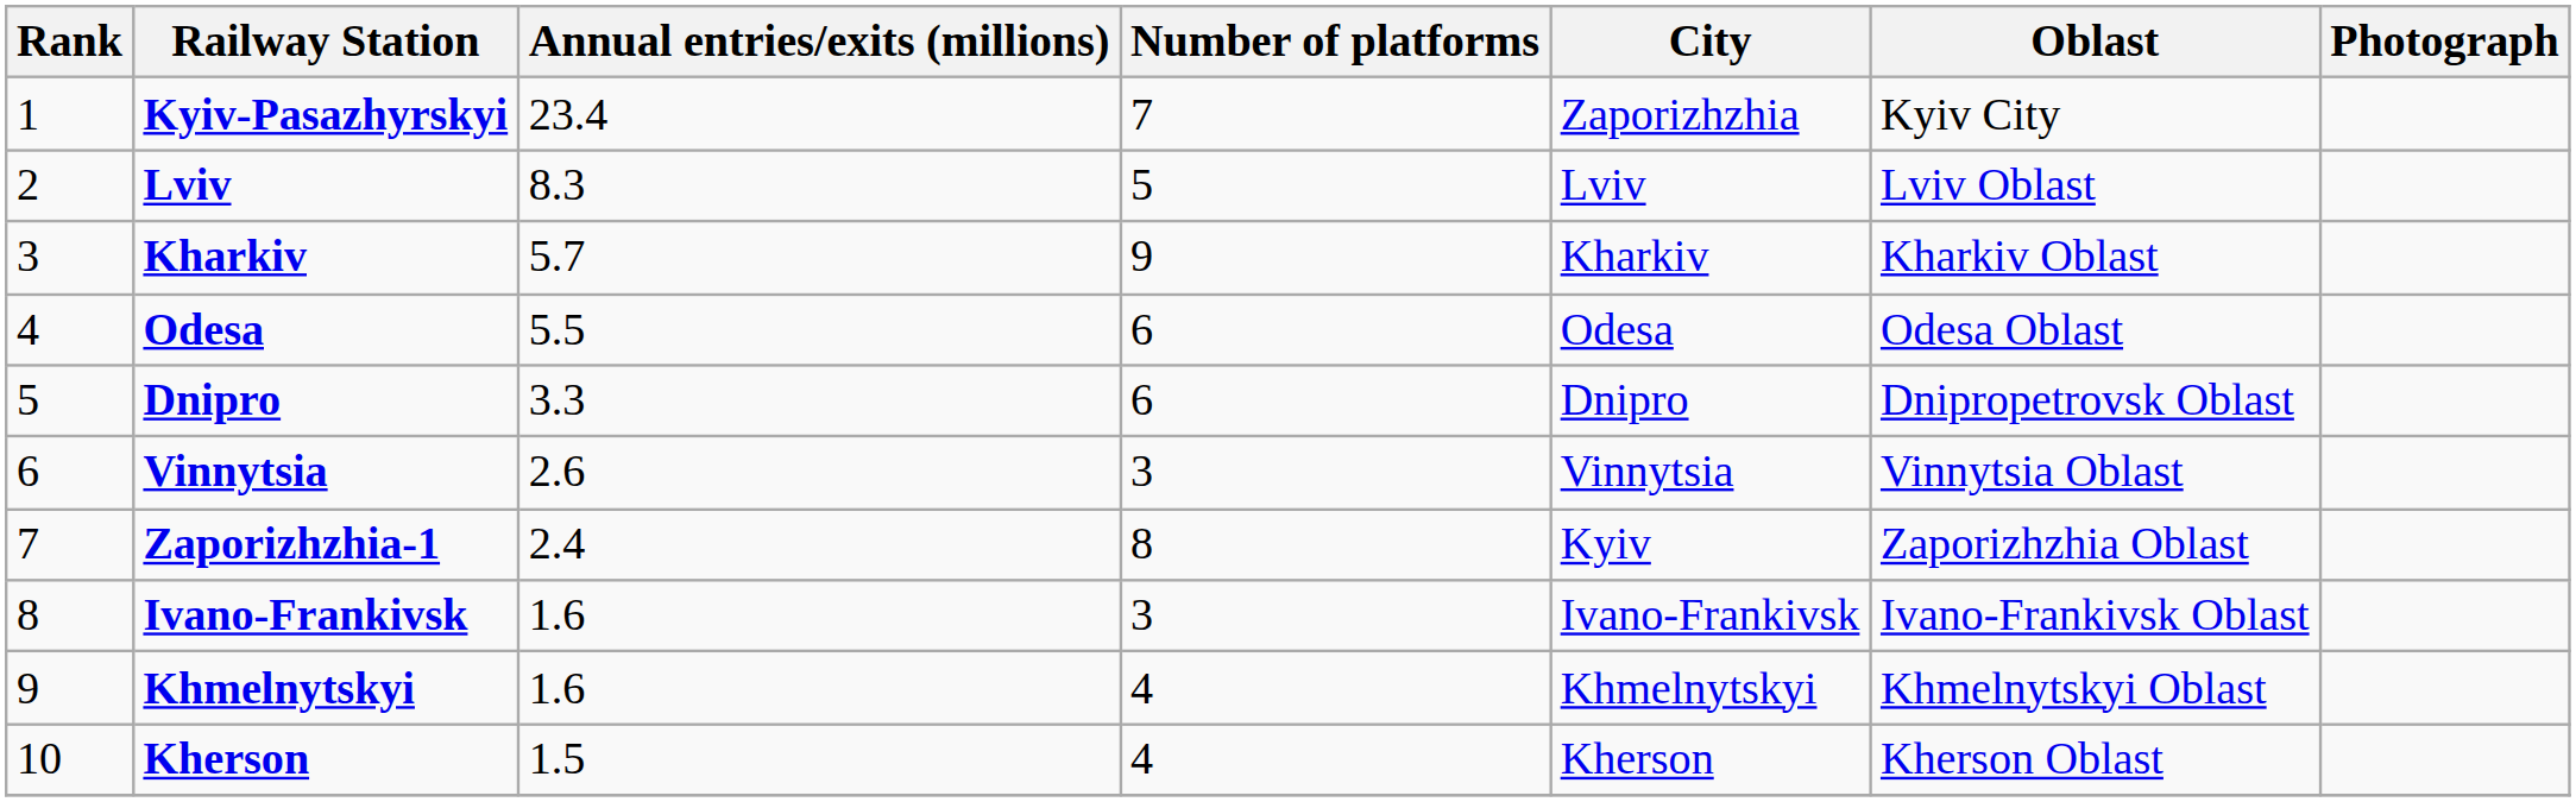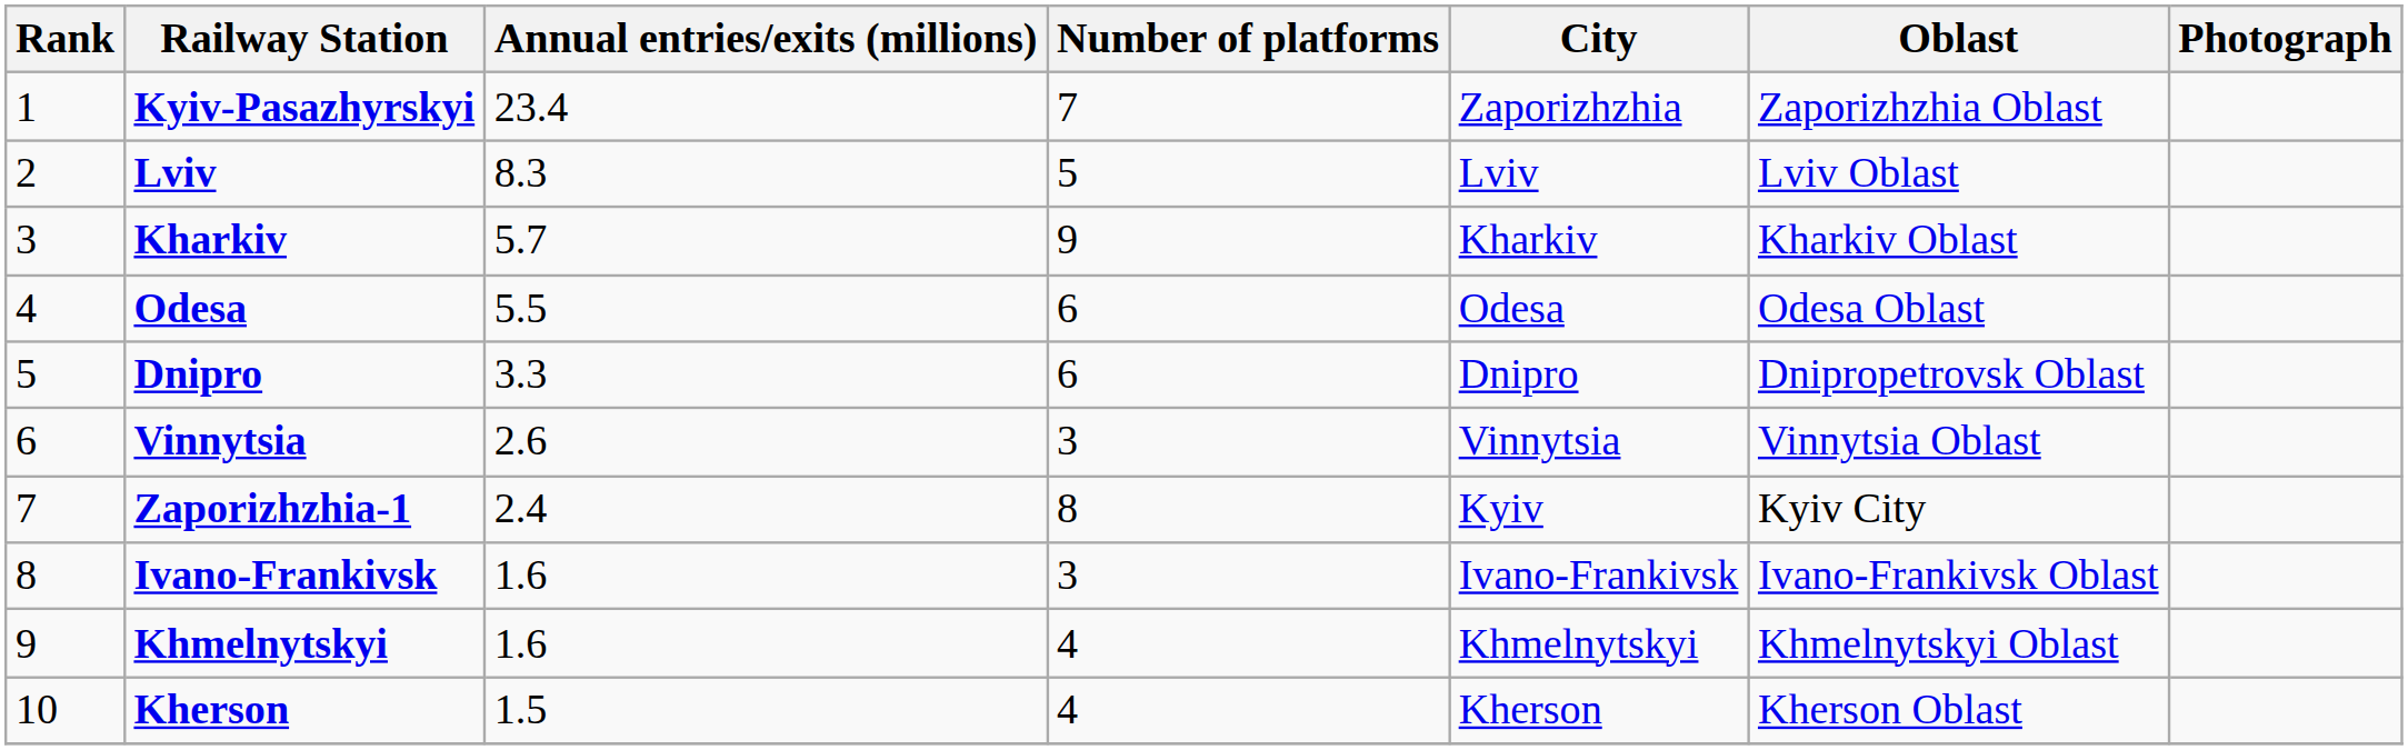 <table class="wikitable sortable">
 <tr>
 <th>Rank</th>
 <th>Railway Station</th>
 <th>Annual entries/exits (millions)</th>
 <th>Number of platforms</th>
 <th>City</th>
 <th>Oblast</th>
 <th class="unsortable">Photograph</th>
 </tr>
 <tr>
 <td>1</td>
 <td><strong><a href='#'>Kyiv-Pasazhyrskyi</a></strong></td>
 <td>23.4</td>
 <td>7</td>
 <td><a href='#'>Zaporizhzhia</a></td>
-<td>Kyiv City</td>
+<td><a href='#'>Zaporizhzhia Oblast</a></td>
 <td></td>
 </tr>
 <tr>
 <td>2</td>
 <td><strong><a href='#'>Lviv</a></strong></td>
 <td>8.3</td>
 <td>5</td>
 <td><a href='#'>Lviv</a></td>
 <td><a href='#'>Lviv Oblast</a></td>
 <td></td>
 </tr>
 <tr>
 <td>3</td>
 <td><strong><a href='#'>Kharkiv</a></strong></td>
 <td>5.7</td>
 <td>9</td>
 <td><a href='#'>Kharkiv</a></td>
 <td><a href='#'>Kharkiv Oblast</a></td>
 <td></td>
 </tr>
 <tr>
 <td>4</td>
 <td><strong><a href='#'>Odesa</a></strong></td>
 <td>5.5</td>
 <td>6</td>
 <td><a href='#'>Odesa</a></td>
 <td><a href='#'>Odesa Oblast</a></td>
 <td></td>
 </tr>
 <tr>
 <td>5</td>
 <td><strong><a href='#'>Dnipro</a></strong></td>
 <td>3.3</td>
 <td>6</td>
 <td><a href='#'>Dnipro</a></td>
 <td><a href='#'>Dnipropetrovsk Oblast</a></td>
 <td></td>
 </tr>
 <tr>
 <td>6</td>
 <td><strong><a href='#'>Vinnytsia</a></strong></td>
 <td>2.6</td>
 <td>3</td>
 <td><a href='#'>Vinnytsia</a></td>
 <td><a href='#'>Vinnytsia Oblast</a></td>
 <td></td>
 </tr>
 <tr>
 <td>7</td>
 <td><strong><a href='#'>Zaporizhzhia-1</a></strong></td>
 <td>2.4</td>
 <td>8</td>
 <td><a href='#'>Kyiv</a></td>
-<td><a href='#'>Zaporizhzhia Oblast</a></td>
+<td>Kyiv City</td>
 <td></td>
 </tr>
 <tr>
 <td>8</td>
 <td><strong><a href='#'>Ivano-Frankivsk</a></strong></td>
 <td>1.6</td>
 <td>3</td>
 <td><a href='#'>Ivano-Frankivsk</a></td>
 <td><a href='#'>Ivano-Frankivsk Oblast</a></td>
 <td></td>
 </tr>
 <tr>
 <td>9</td>
 <td><strong><a href='#'>Khmelnytskyi</a></strong></td>
 <td>1.6</td>
 <td>4</td>
 <td><a href='#'>Khmelnytskyi</a></td>
 <td><a href='#'>Khmelnytskyi Oblast</a></td>
 <td></td>
 </tr>
 <tr>
 <td>10</td>
 <td><strong><a href='#'>Kherson</a></strong></td>
 <td>1.5</td>
 <td>4</td>
 <td><a href='#'>Kherson</a></td>
 <td><a href='#'>Kherson Oblast</a></td>
 <td></td>
 </tr>
 <tr>
 </tr>
 </table>
